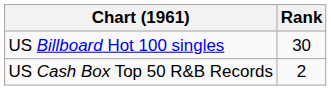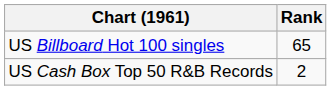 <table class="wikitable">
 <tr>
 <th>Chart (1961)</th>
 <th>Rank</th>
 </tr>
 <tr>
 <td>US <a href='#'><em>Billboard</em> Hot 100 singles</a></td>
-<td align="center">30</td>
+<td align="center">65</td>
 </tr>
 <tr>
 <td>US <em>Cash Box</em> Top 50 R&B Records</td>
 <td align="center">2</td>
 </tr>
 </table>
